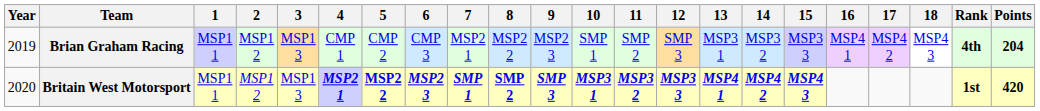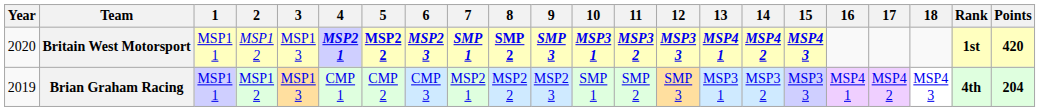 <table class="wikitable" style="text-align:center; font-size:85%">
 <tr>
 <th>Year</th>
 <th>Team</th>
 <th>1</th>
 <th>2</th>
 <th>3</th>
 <th>4</th>
 <th>5</th>
 <th>6</th>
 <th>7</th>
 <th>8</th>
 <th>9</th>
 <th>10</th>
 <th>11</th>
 <th>12</th>
 <th>13</th>
 <th>14</th>
 <th>15</th>
 <th>16</th>
 <th>17</th>
 <th>18</th>
 <th>Rank</th>
 <th>Points</th>
 </tr>
 <tr>
+<td>2020</td>
+<th nowrap>Britain West Motorsport</th>
+<td style="background:#FFFFBF;"><a href='#'>MSP1<br>1</a><br></td>
+<td style="background:#FFFFBF;"><em><a href='#'>MSP1<br>2</a></em><br></td>
+<td style="background:#FFFFBF;"><a href='#'>MSP1<br>3</a><br></td>
+<td style="background:#CFCFFF;"><strong><em><a href='#'>MSP2<br>1</a></em></strong><br></td>
+<td style="background:#FFFFBF;"><strong><a href='#'>MSP2<br>2</a></strong><br></td>
+<td style="background:#FFFFBF;"><strong><em><a href='#'>MSP2<br>3</a></em></strong><br></td>
+<td style="background:#FFFFBF;"><strong><em><a href='#'>SMP<br>1</a></em></strong><br></td>
+<td style="background:#FFFFBF;"><strong><a href='#'>SMP<br>2</a></strong><br></td>
+<td style="background:#FFFFBF;"><strong><em><a href='#'>SMP<br>3</a></em></strong><br></td>
+<td style="background:#FFFFBF;"><strong><em><a href='#'>MSP3<br>1</a></em></strong><br></td>
+<td style="background:#FFFFBF;"><strong><em><a href='#'>MSP3<br>2</a></em></strong><br></td>
+<td style="background:#FFFFBF;"><strong><em><a href='#'>MSP3<br>3</a></em></strong><br></td>
+<td style="background:#FFFFBF;"><strong><em><a href='#'>MSP4<br>1</a></em></strong><br></td>
+<td style="background:#FFFFBF;"><strong><em><a href='#'>MSP4<br>2</a></em></strong><br></td>
+<td style="background:#FFFFBF;"><strong><em><a href='#'>MSP4<br>3</a></em></strong><br></td>
+<td></td>
+<td></td>
+<td></td>
+<th style="background:#FFFFBF;">1st</th>
+<th style="background:#FFFFBF;">420</th>
+</tr>
+<tr>
 <td>2019</td>
 <th nowrap>Brian Graham Racing</th>
 <td style="background:#CFCFFF;"><a href='#'>MSP1<br>1</a><br></td>
 <td style="background:#DFFFDF;"><a href='#'>MSP1<br>2</a><br></td>
 <td style="background:#FFDF9F;"><a href='#'>MSP1<br>3</a><br></td>
 <td style="background:#DFFFDF;"><a href='#'>CMP<br>1</a><br></td>
 <td style="background:#DFFFDF;"><a href='#'>CMP<br>2</a><br></td>
 <td style="background:#CFEAFF;"><a href='#'>CMP<br>3</a><br></td>
 <td style="background:#DFFFDF;"><a href='#'>MSP2<br>1</a><br></td>
 <td style="background:#CFEAFF;"><a href='#'>MSP2<br>2</a><br></td>
 <td style="background:#CFEAFF;"><a href='#'>MSP2<br>3</a><br></td>
 <td style="background:#DFFFDF;"><a href='#'>SMP<br>1</a><br></td>
 <td style="background:#DFFFDF;"><a href='#'>SMP<br>2</a><br></td>
 <td style="background:#FFDF9F;"><a href='#'>SMP<br>3</a><br></td>
 <td style="background:#CFEAFF;"><a href='#'>MSP3<br>1</a><br></td>
 <td style="background:#CFEAFF;"><a href='#'>MSP3<br>2</a><br></td>
 <td style="background:#CFCFFF;"><a href='#'>MSP3<br>3</a><br></td>
 <td style="background:#EFCFFF;"><a href='#'>MSP4<br>1</a><br></td>
 <td style="background:#EFCFFF;"><a href='#'>MSP4<br>2</a><br></td>
 <td style="background:#FFFFFF;"><a href='#'>MSP4<br>3</a><br></td>
 <th style="background:#DFFFDF;">4th</th>
 <th style="background:#DFFFDF;">204</th>
 </tr>
-<tr>
-<td>2020</td>
-<th nowrap>Britain West Motorsport</th>
-<td style="background:#FFFFBF;"><a href='#'>MSP1<br>1</a><br></td>
-<td style="background:#FFFFBF;"><em><a href='#'>MSP1<br>2</a></em><br></td>
-<td style="background:#FFFFBF;"><a href='#'>MSP1<br>3</a><br></td>
-<td style="background:#CFCFFF;"><strong><em><a href='#'>MSP2<br>1</a></em></strong><br></td>
-<td style="background:#FFFFBF;"><strong><a href='#'>MSP2<br>2</a></strong><br></td>
-<td style="background:#FFFFBF;"><strong><em><a href='#'>MSP2<br>3</a></em></strong><br></td>
-<td style="background:#FFFFBF;"><strong><em><a href='#'>SMP<br>1</a></em></strong><br></td>
-<td style="background:#FFFFBF;"><strong><a href='#'>SMP<br>2</a></strong><br></td>
-<td style="background:#FFFFBF;"><strong><em><a href='#'>SMP<br>3</a></em></strong><br></td>
-<td style="background:#FFFFBF;"><strong><em><a href='#'>MSP3<br>1</a></em></strong><br></td>
-<td style="background:#FFFFBF;"><strong><em><a href='#'>MSP3<br>2</a></em></strong><br></td>
-<td style="background:#FFFFBF;"><strong><em><a href='#'>MSP3<br>3</a></em></strong><br></td>
-<td style="background:#FFFFBF;"><strong><em><a href='#'>MSP4<br>1</a></em></strong><br></td>
-<td style="background:#FFFFBF;"><strong><em><a href='#'>MSP4<br>2</a></em></strong><br></td>
-<td style="background:#FFFFBF;"><strong><em><a href='#'>MSP4<br>3</a></em></strong><br></td>
-<td></td>
-<td></td>
-<td></td>
-<th style="background:#FFFFBF;">1st</th>
-<th style="background:#FFFFBF;">420</th>
-</tr>
 </table>
